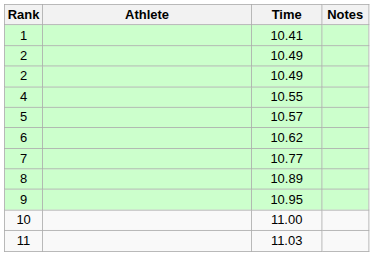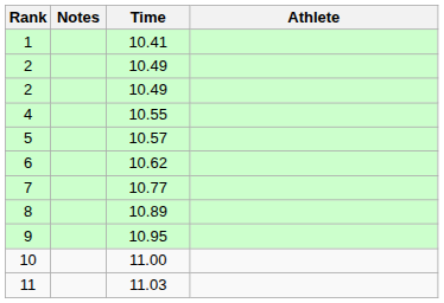 <table class=wikitable style="text-align:center">
 <tr>
 <th width=40>Rank</th>
+<th width=50>Notes</th>
+<th width=80>Time</th>
 <th width=250>Athlete</th>
-<th width=80>Time</th>
-<th width=50>Notes</th>
 </tr>
 <tr bgcolor="ccffcc">
 <td>1</td>
+<td></td>
+<td>10.41</td>
 <td align=left></td>
-<td>10.41</td>
-<td></td>
 </tr>
 <tr bgcolor="ccffcc">
 <td>2</td>
+<td></td>
+<td>10.49</td>
 <td align=left></td>
-<td>10.49</td>
-<td></td>
 </tr>
 <tr bgcolor="ccffcc">
 <td>2</td>
+<td></td>
+<td>10.49</td>
 <td align=left></td>
-<td>10.49</td>
-<td></td>
 </tr>
 <tr bgcolor="ccffcc">
 <td>4</td>
+<td></td>
+<td>10.55</td>
 <td align=left></td>
-<td>10.55</td>
-<td></td>
 </tr>
 <tr bgcolor="ccffcc">
 <td>5</td>
+<td></td>
+<td>10.57</td>
 <td align=left></td>
-<td>10.57</td>
-<td></td>
 </tr>
 <tr bgcolor="ccffcc">
 <td>6</td>
+<td></td>
+<td>10.62</td>
 <td align=left></td>
-<td>10.62</td>
-<td></td>
 </tr>
 <tr bgcolor="ccffcc">
 <td>7</td>
+<td></td>
+<td>10.77</td>
 <td align=left></td>
-<td>10.77</td>
-<td></td>
 </tr>
 <tr bgcolor="ccffcc">
 <td>8</td>
+<td></td>
+<td>10.89</td>
 <td align=left></td>
-<td>10.89</td>
-<td></td>
 </tr>
 <tr bgcolor="ccffcc">
 <td>9</td>
+<td></td>
+<td>10.95</td>
 <td align=left></td>
-<td>10.95</td>
-<td></td>
 </tr>
 <tr>
 <td>10</td>
+<td></td>
+<td>11.00</td>
 <td align=left></td>
-<td>11.00</td>
-<td></td>
 </tr>
 <tr>
 <td>11</td>
+<td></td>
+<td>11.03</td>
 <td align=left></td>
-<td>11.03</td>
-<td></td>
 </tr>
 </table>
